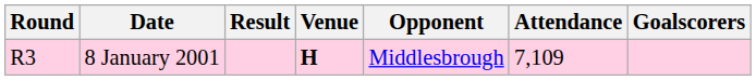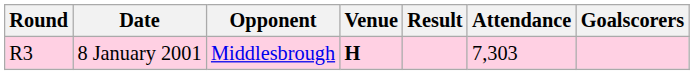 <table class="wikitable">
 <tr>
 <th>Round</th>
 <th>Date</th>
+<th>Opponent</th>
+<th>Venue</th>
 <th>Result</th>
-<th>Venue</th>
-<th>Opponent</th>
 <th>Attendance</th>
 <th>Goalscorers</th>
 </tr>
 <tr style="background-color: #ffd0e3;">
 <td>R3</td>
 <td>8 January 2001</td>
+<td><a href='#'>Middlesbrough</a></td>
+<td><strong>H</strong></td>
 <td></td>
-<td><strong>H</strong></td>
-<td><a href='#'>Middlesbrough</a></td>
-<td>7,109</td>
+<td>7,303</td>
 <td></td>
 </tr>
 </table>
